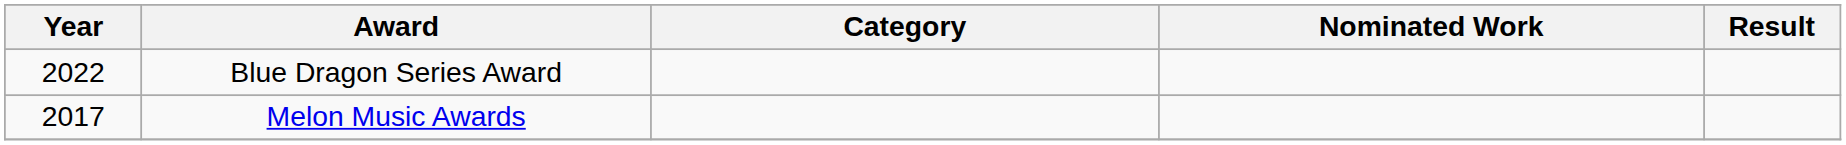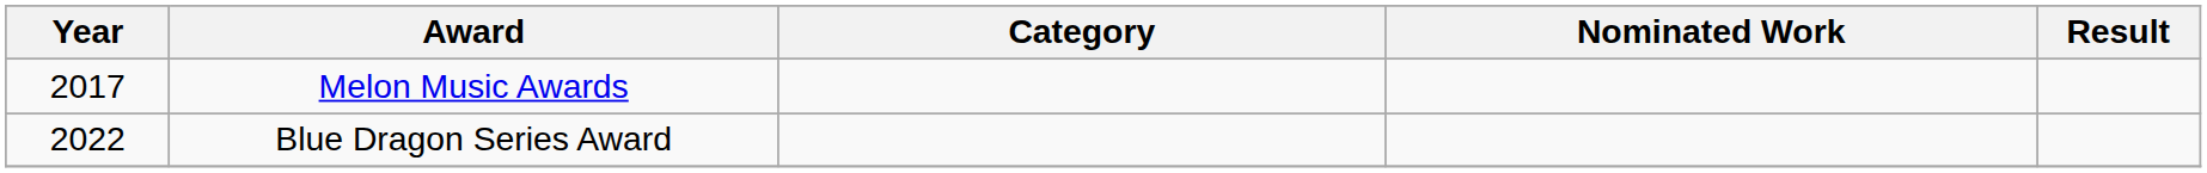 <table class="wikitable">
 <tr>
 <th style="width:70px;">Year</th>
 <th width="280">Award</th>
 <th width="280">Category</th>
 <th width="300">Nominated Work</th>
 <th width="70">Result</th>
 </tr>
 <tr>
+<td align="center">2017</td>
+<td align="center"><a href='#'>Melon Music Awards</a></td>
+<td></td>
+<td></td>
+<td></td>
+</tr>
+<tr>
 <td align="center">2022</td>
 <td align="center">Blue Dragon Series Award</td>
 <td></td>
 <td></td>
 <td></td>
 </tr>
 <tr>
-<td align="center">2017</td>
-<td align="center"><a href='#'>Melon Music Awards</a></td>
-<td></td>
-<td></td>
-<td></td>
-</tr>
-<tr>
 </tr>
 </table>
